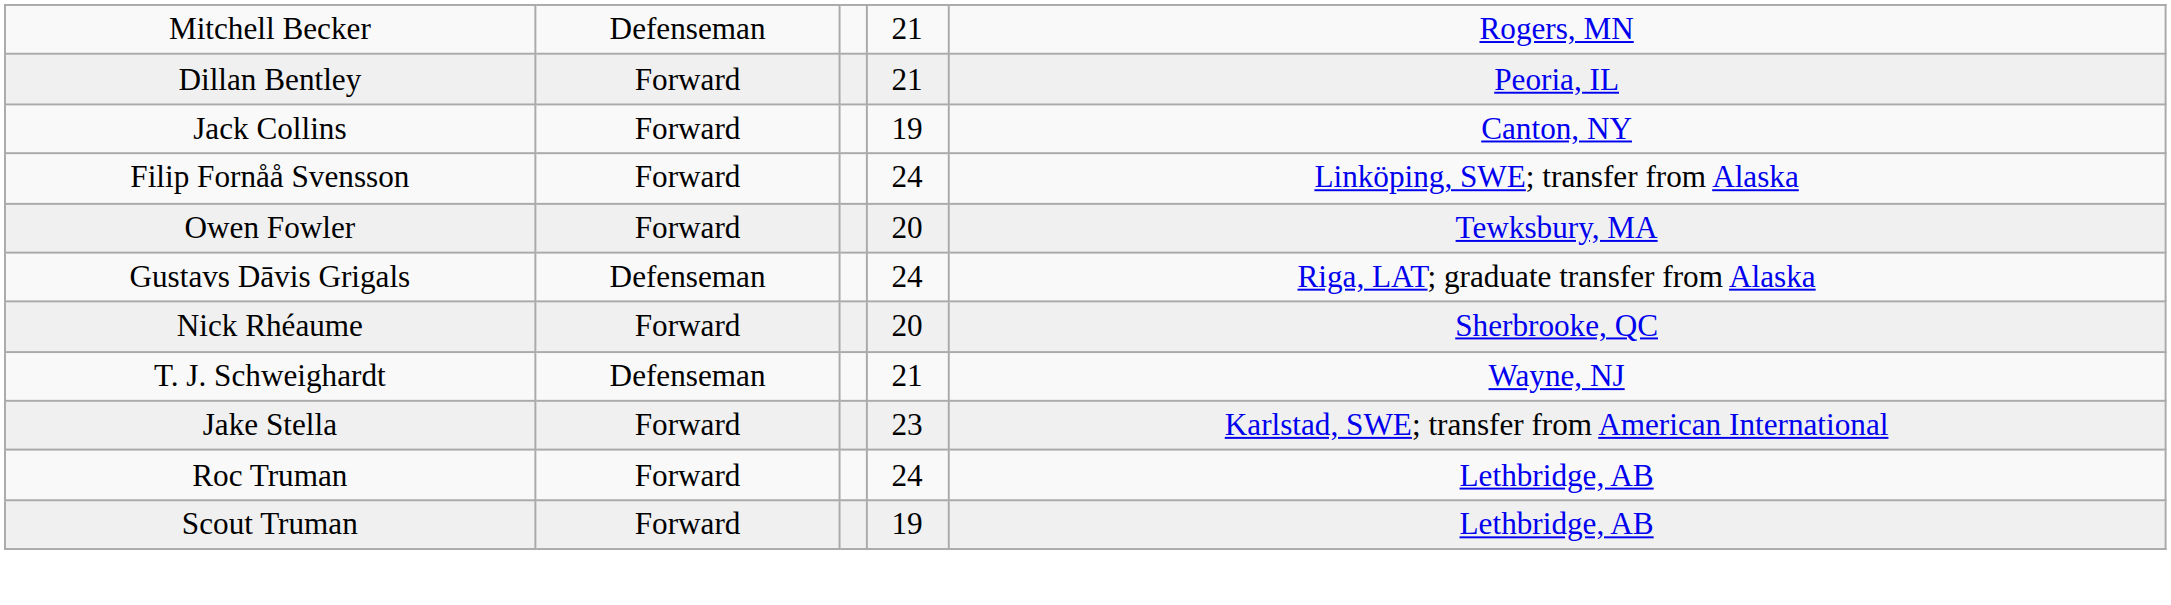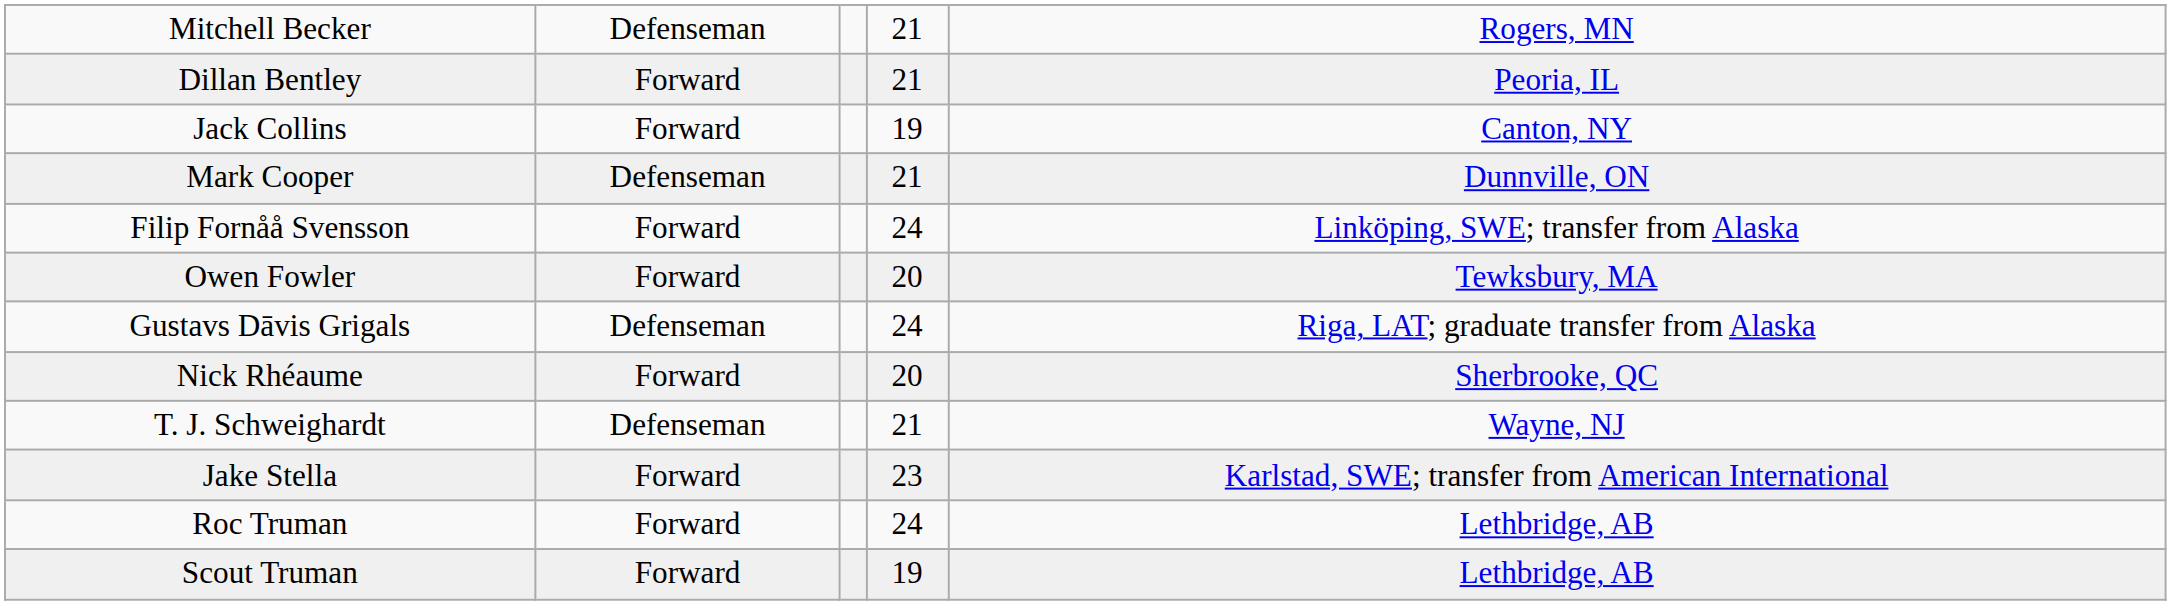 <table class="wikitable" width="70%">
 <tr align="center" bgcolor="">
 <td>Mitchell Becker</td>
 <td>Defenseman</td>
 <td></td>
 <td>21</td>
 <td><a href='#'>Rogers, MN</a></td>
 </tr>
 <tr align="center" bgcolor="f0f0f0">
 <td>Dillan Bentley</td>
 <td>Forward</td>
 <td></td>
 <td>21</td>
 <td><a href='#'>Peoria, IL</a></td>
 </tr>
 <tr align="center" bgcolor="">
 <td>Jack Collins</td>
 <td>Forward</td>
 <td></td>
 <td>19</td>
 <td><a href='#'>Canton, NY</a></td>
+</tr>
+<tr align="center" bgcolor="f0f0f0">
+<td>Mark Cooper</td>
+<td>Defenseman</td>
+<td></td>
+<td>21</td>
+<td><a href='#'>Dunnville, ON</a></td>
 </tr>
 <tr align="center" bgcolor="">
 <td>Filip Fornåå Svensson</td>
 <td>Forward</td>
 <td></td>
 <td>24</td>
 <td><a href='#'>Linköping, SWE</a>; transfer from <a href='#'>Alaska</a></td>
 </tr>
 <tr align="center" bgcolor="f0f0f0">
 <td>Owen Fowler</td>
 <td>Forward</td>
 <td></td>
 <td>20</td>
 <td><a href='#'>Tewksbury, MA</a></td>
 </tr>
 <tr align="center" bgcolor="">
 <td>Gustavs Dāvis Grigals</td>
 <td>Defenseman</td>
 <td></td>
 <td>24</td>
 <td><a href='#'>Riga, LAT</a>; graduate transfer from <a href='#'>Alaska</a></td>
 </tr>
 <tr align="center" bgcolor="f0f0f0">
 <td>Nick Rhéaume</td>
 <td>Forward</td>
 <td></td>
 <td>20</td>
 <td><a href='#'>Sherbrooke, QC</a></td>
 </tr>
 <tr align="center" bgcolor="">
 <td>T. J. Schweighardt</td>
 <td>Defenseman</td>
 <td></td>
 <td>21</td>
 <td><a href='#'>Wayne, NJ</a></td>
 </tr>
 <tr align="center" bgcolor="f0f0f0">
 <td>Jake Stella</td>
 <td>Forward</td>
 <td></td>
 <td>23</td>
 <td><a href='#'>Karlstad, SWE</a>; transfer from <a href='#'>American International</a></td>
 </tr>
 <tr align="center" bgcolor="">
 <td>Roc Truman</td>
 <td>Forward</td>
 <td></td>
 <td>24</td>
 <td><a href='#'>Lethbridge, AB</a></td>
 </tr>
 <tr align="center" bgcolor="f0f0f0">
 <td>Scout Truman</td>
 <td>Forward</td>
 <td></td>
 <td>19</td>
 <td><a href='#'>Lethbridge, AB</a></td>
 </tr>
 </table>
